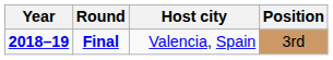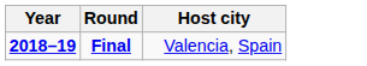 <table class="wikitable" style="text-align: center;">
 <tr>
 <th>Year</th>
 <th>Round</th>
 <th>Host city</th>
-<th>Position</th>
 </tr>
 <tr>
 <td><strong><a href='#'>2018–19</a></strong></td>
 <td><strong><a href='#'>Final</a></strong></td>
 <td style="text-align: left; padding-left: 20px;"> <a href='#'>Valencia</a>, <a href='#'>Spain</a></td>
-<td style="background-color: #cc9966;">3rd</td>
 </tr>
 </table>
